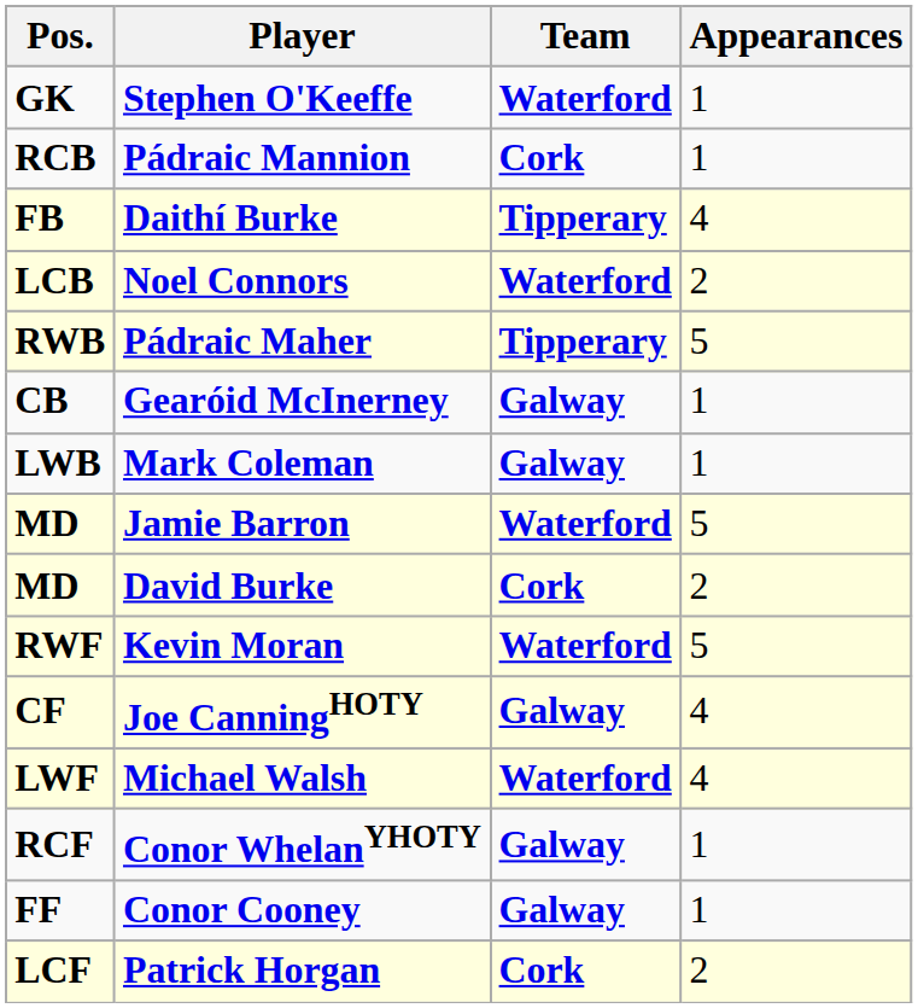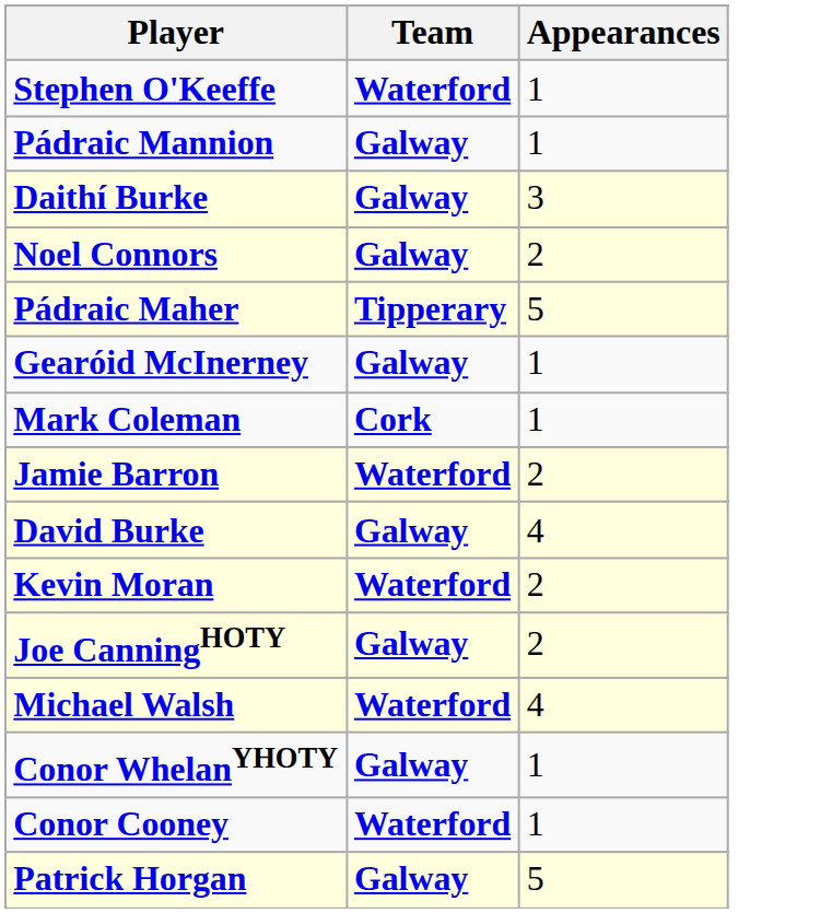 <table class="wikitable">
 <tr>
-<th>Pos.</th>
 <th>Player</th>
 <th>Team</th>
 <th>Appearances</th>
 </tr>
 <tr>
-<td><strong>GK</strong></td>
 <td> <strong><a href='#'>Stephen O'Keeffe</a></strong></td>
 <td><strong><a href='#'>Waterford</a></strong></td>
 <td>1</td>
 </tr>
 <tr>
-<td><strong>RCB</strong></td>
 <td> <strong><a href='#'>Pádraic Mannion</a></strong></td>
-<td><strong><a href='#'>Cork</a></strong></td>
+<td><strong><a href='#'>Galway</a></strong></td>
 <td>1</td>
 </tr>
 <tr bgcolor=#FFFFDD>
-<td><strong>FB</strong></td>
 <td> <strong><a href='#'>Daithí Burke</a></strong></td>
-<td><strong><a href='#'>Tipperary</a></strong></td>
-<td>4</td>
+<td><strong><a href='#'>Galway</a></strong></td>
+<td>3</td>
 </tr>
 <tr bgcolor=#FFFFDD>
-<td><strong>LCB</strong></td>
 <td> <strong><a href='#'>Noel Connors</a></strong></td>
-<td><strong><a href='#'>Waterford</a></strong></td>
+<td><strong><a href='#'>Galway</a></strong></td>
 <td>2</td>
 </tr>
 <tr bgcolor=#FFFFDD>
-<td><strong>RWB</strong></td>
 <td> <strong><a href='#'>Pádraic Maher</a></strong></td>
 <td><strong><a href='#'>Tipperary</a></strong></td>
 <td>5</td>
 </tr>
 <tr>
-<td><strong>CB</strong></td>
 <td> <strong><a href='#'>Gearóid McInerney</a></strong></td>
 <td><strong><a href='#'>Galway</a></strong></td>
 <td>1</td>
 </tr>
 <tr>
-<td><strong>LWB</strong></td>
 <td> <strong><a href='#'>Mark Coleman</a></strong></td>
-<td><strong><a href='#'>Galway</a></strong></td>
+<td><strong><a href='#'>Cork</a></strong></td>
 <td>1</td>
 </tr>
 <tr bgcolor=#FFFFDD>
-<td><strong>MD</strong></td>
 <td> <strong><a href='#'>Jamie Barron</a></strong></td>
 <td><strong><a href='#'>Waterford</a></strong></td>
-<td>5</td>
-</tr>
-<tr bgcolor=#FFFFDD>
-<td><strong>MD</strong></td>
-<td> <strong><a href='#'>David Burke</a></strong></td>
-<td><strong><a href='#'>Cork</a></strong></td>
 <td>2</td>
 </tr>
 <tr bgcolor=#FFFFDD>
-<td><strong>RWF</strong></td>
-<td> <strong><a href='#'>Kevin Moran</a></strong></td>
-<td><strong><a href='#'>Waterford</a></strong></td>
-<td>5</td>
-</tr>
-<tr bgcolor=#FFFFDD>
-<td><strong>CF</strong></td>
-<td> <strong><a href='#'>Joe Canning</a><sup>HOTY</sup></strong></td>
+<td> <strong><a href='#'>David Burke</a></strong></td>
 <td><strong><a href='#'>Galway</a></strong></td>
 <td>4</td>
 </tr>
 <tr bgcolor=#FFFFDD>
-<td><strong>LWF</strong></td>
+<td> <strong><a href='#'>Kevin Moran</a></strong></td>
+<td><strong><a href='#'>Waterford</a></strong></td>
+<td>2</td>
+</tr>
+<tr bgcolor=#FFFFDD>
+<td> <strong><a href='#'>Joe Canning</a><sup>HOTY</sup></strong></td>
+<td><strong><a href='#'>Galway</a></strong></td>
+<td>2</td>
+</tr>
+<tr bgcolor=#FFFFDD>
 <td> <strong><a href='#'>Michael Walsh</a></strong></td>
 <td><strong><a href='#'>Waterford</a></strong></td>
 <td>4</td>
 </tr>
 <tr>
-<td><strong>RCF</strong></td>
 <td> <strong><a href='#'>Conor Whelan</a><sup>YHOTY</sup></strong></td>
 <td><strong><a href='#'>Galway</a></strong></td>
 <td>1</td>
 </tr>
 <tr>
-<td><strong>FF</strong></td>
 <td> <strong><a href='#'>Conor Cooney</a></strong></td>
-<td><strong><a href='#'>Galway</a></strong></td>
+<td><strong><a href='#'>Waterford</a></strong></td>
 <td>1</td>
 </tr>
 <tr bgcolor=#FFFFDD>
-<td><strong>LCF</strong></td>
 <td> <strong><a href='#'>Patrick Horgan</a></strong></td>
-<td><strong><a href='#'>Cork</a></strong></td>
-<td>2</td>
+<td><strong><a href='#'>Galway</a></strong></td>
+<td>5</td>
 </tr>
 </table>
